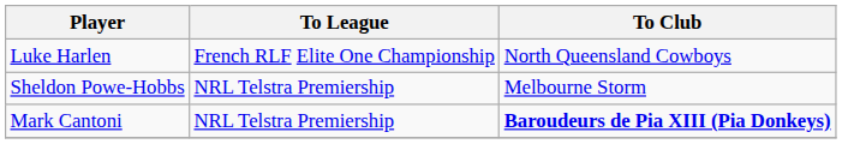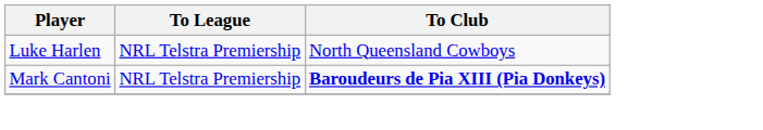 <table class="wikitable" style="font-size:90%">
 <tr bgcolor="#efefef">
 <th width=" ">Player</th>
 <th width=" ">To League</th>
 <th width=" ">To Club</th>
 </tr>
 <tr>
 <td> <a href='#'>Luke Harlen</a></td>
-<td><a href='#'>French RLF</a> <a href='#'>Elite One Championship</a></td>
+<td><a href='#'>NRL Telstra Premiership</a></td>
 <td> <a href='#'>North Queensland Cowboys</a></td>
-</tr>
-<tr>
-<td> <a href='#'>Sheldon Powe-Hobbs</a></td>
-<td><a href='#'>NRL Telstra Premiership</a></td>
-<td> <a href='#'>Melbourne Storm</a></td>
 </tr>
 <tr>
 <td> <a href='#'>Mark Cantoni</a></td>
 <td><a href='#'>NRL Telstra Premiership</a></td>
 <td><strong> <a href='#'>Baroudeurs de Pia XIII (Pia Donkeys)</a></strong></td>
 </tr>
 <tr>
 </tr>
 </table>
